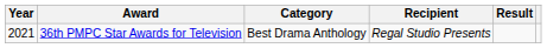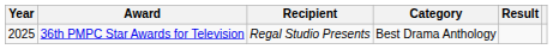 <table class="wikitable">
 <tr>
 <th>Year</th>
 <th>Award</th>
+<th>Recipient</th>
 <th>Category</th>
-<th>Recipient</th>
 <th>Result</th>
 <th></th>
 </tr>
 <tr>
-<td>2021</td>
+<td>2025</td>
 <td><a href='#'>36th PMPC Star Awards for Television</a></td>
+<td><em>Regal Studio Presents</em></td>
 <td>Best Drama Anthology</td>
-<td><em>Regal Studio Presents</em></td>
 <td></td>
 <td></td>
 </tr>
 </table>
